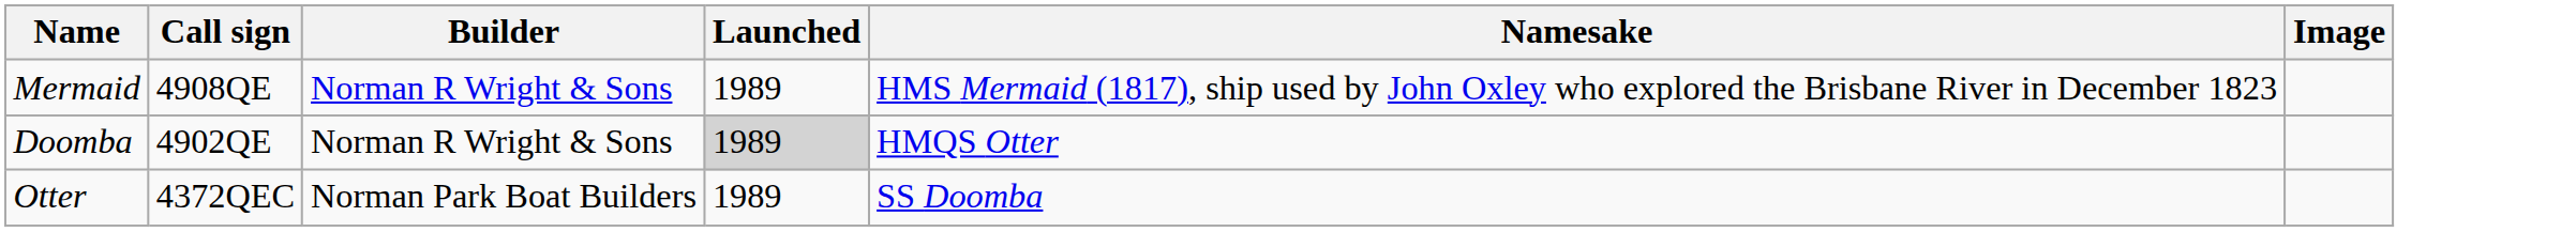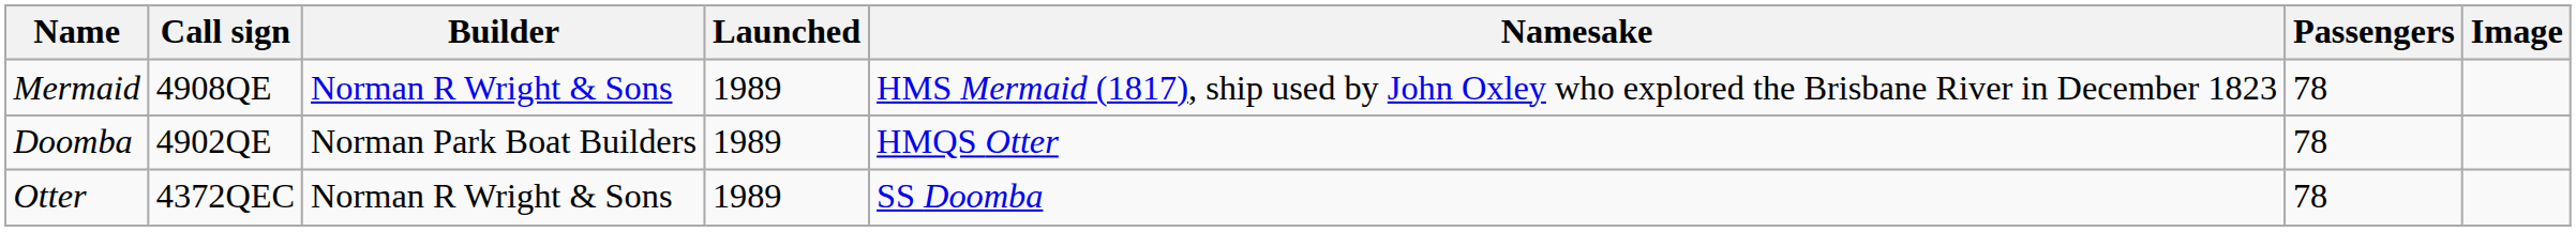 <table class="wikitable sortable">
 <tr>
 <th>Name</th>
 <th>Call sign</th>
 <th>Builder</th>
 <th>Launched</th>
 <th>Namesake</th>
+<th>Passengers</th>
 <th>Image</th>
 </tr>
 <tr>
 <td><em>Mermaid</em></td>
 <td>4908QE</td>
 <td><a href='#'>Norman R Wright & Sons</a></td>
 <td>1989</td>
 <td><a href='#'>HMS <em>Mermaid</em> (1817)</a>, ship used by <a href='#'>John Oxley</a> who explored the Brisbane River in December 1823</td>
+<td>78</td>
 <td></td>
 </tr>
 <tr>
 <td><em>Doomba</em></td>
 <td>4902QE</td>
-<td>Norman R Wright & Sons</td>
-<td style="background: lightgrey;">1989</td>
+<td>Norman Park Boat Builders</td>
+<td>1989</td>
 <td><a href='#'>HMQS <em>Otter</em></a></td>
+<td>78</td>
 <td></td>
 </tr>
 <tr>
 <td><em>Otter</em></td>
 <td>4372QEC</td>
-<td>Norman Park Boat Builders</td>
+<td>Norman R Wright & Sons</td>
 <td>1989</td>
 <td><a href='#'>SS <em>Doomba</em></a></td>
+<td>78</td>
 <td></td>
 </tr>
 </table>
